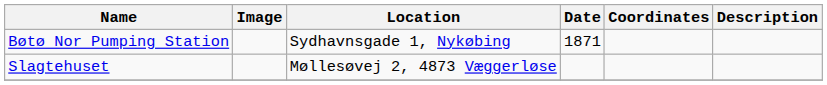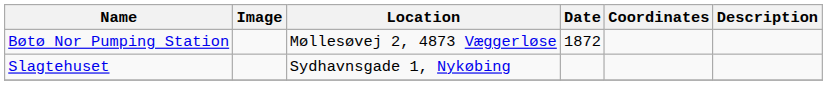 <table class="wikitable sortable">
 <tr>
 <th>Name</th>
 <th>Image</th>
 <th>Location</th>
 <th>Date</th>
 <th>Coordinates</th>
 <th>Description</th>
 </tr>
 <tr>
 <td><a href='#'>Bøtø Nor Pumping Station</a></td>
 <td></td>
-<td>Sydhavnsgade 1, <a href='#'>Nykøbing</a></td>
-<td>1871</td>
+<td>Møllesøvej 2, 4873 <a href='#'>Væggerløse</a></td>
+<td>1872</td>
 <td></td>
 <td></td>
 </tr>
 <tr>
 <td><a href='#'>Slagtehuset</a></td>
 <td></td>
-<td>Møllesøvej 2, 4873 <a href='#'>Væggerløse</a></td>
+<td>Sydhavnsgade 1, <a href='#'>Nykøbing</a></td>
 <td></td>
 <td></td>
 <td></td>
 </tr>
 <tr>
 </tr>
 </table>
